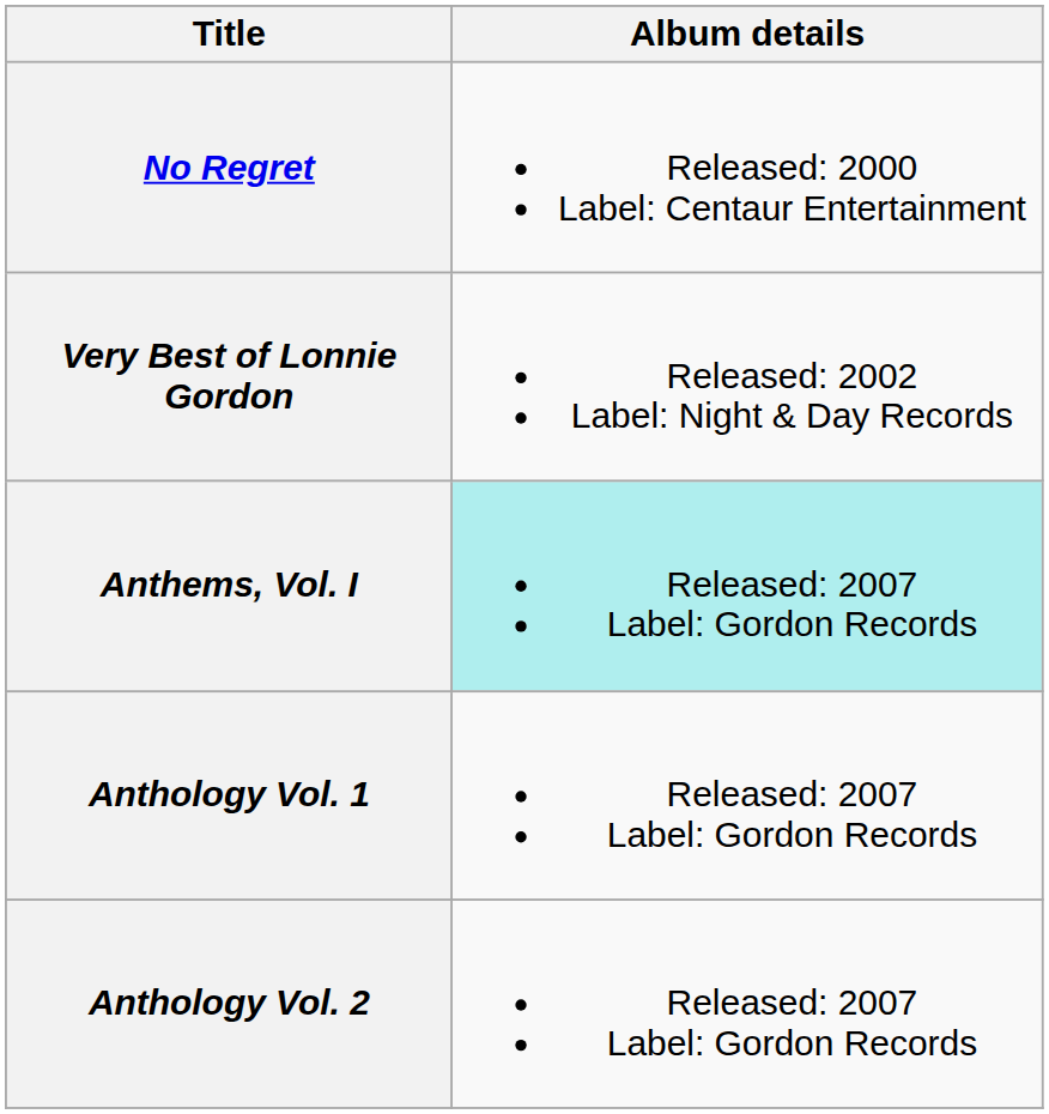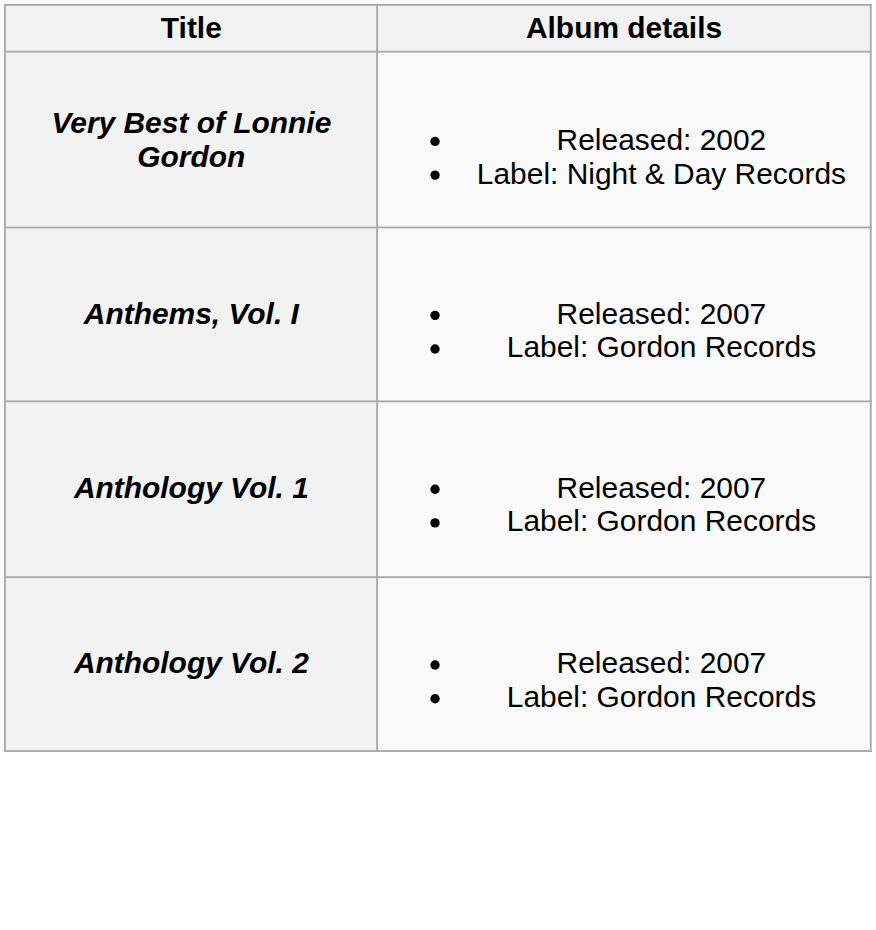 <table class="wikitable plainrowheaders" style="text-align:center;" border="1">
 <tr>
 <th scope="col" rowspan="1" style="width:12em;">Title</th>
 <th scope="col" rowspan="1" style="width:16em;">Album details</th>
-</tr>
-<tr>
-<th scope="row"><em><a href='#'>No Regret</a></em></th>
-<td><br><ul><li>Released: 2000</li><li>Label: Centaur Entertainment</li></ul></td>
 </tr>
 <tr>
 <th scope="row"><em>Very Best of Lonnie Gordon</em></th>
 <td><br><ul><li>Released: 2002</li><li>Label: Night & Day Records</li></ul></td>
 </tr>
 <tr>
 <th scope="row"><em>Anthems, Vol. I</em></th>
-<td style="background: paleturquoise;"><br><ul><li>Released: 2007</li><li>Label:  Gordon Records</li></ul></td>
+<td><br><ul><li>Released: 2007</li><li>Label:  Gordon Records</li></ul></td>
 </tr>
 <tr>
 <th scope="row"><em>Anthology Vol. 1</em></th>
 <td><br><ul><li>Released: 2007</li><li>Label:  Gordon Records</li></ul></td>
 </tr>
 <tr>
 <th scope="row"><em>Anthology Vol. 2</em></th>
 <td><br><ul><li>Released: 2007</li><li>Label:  Gordon Records</li></ul></td>
 </tr>
 </table>
